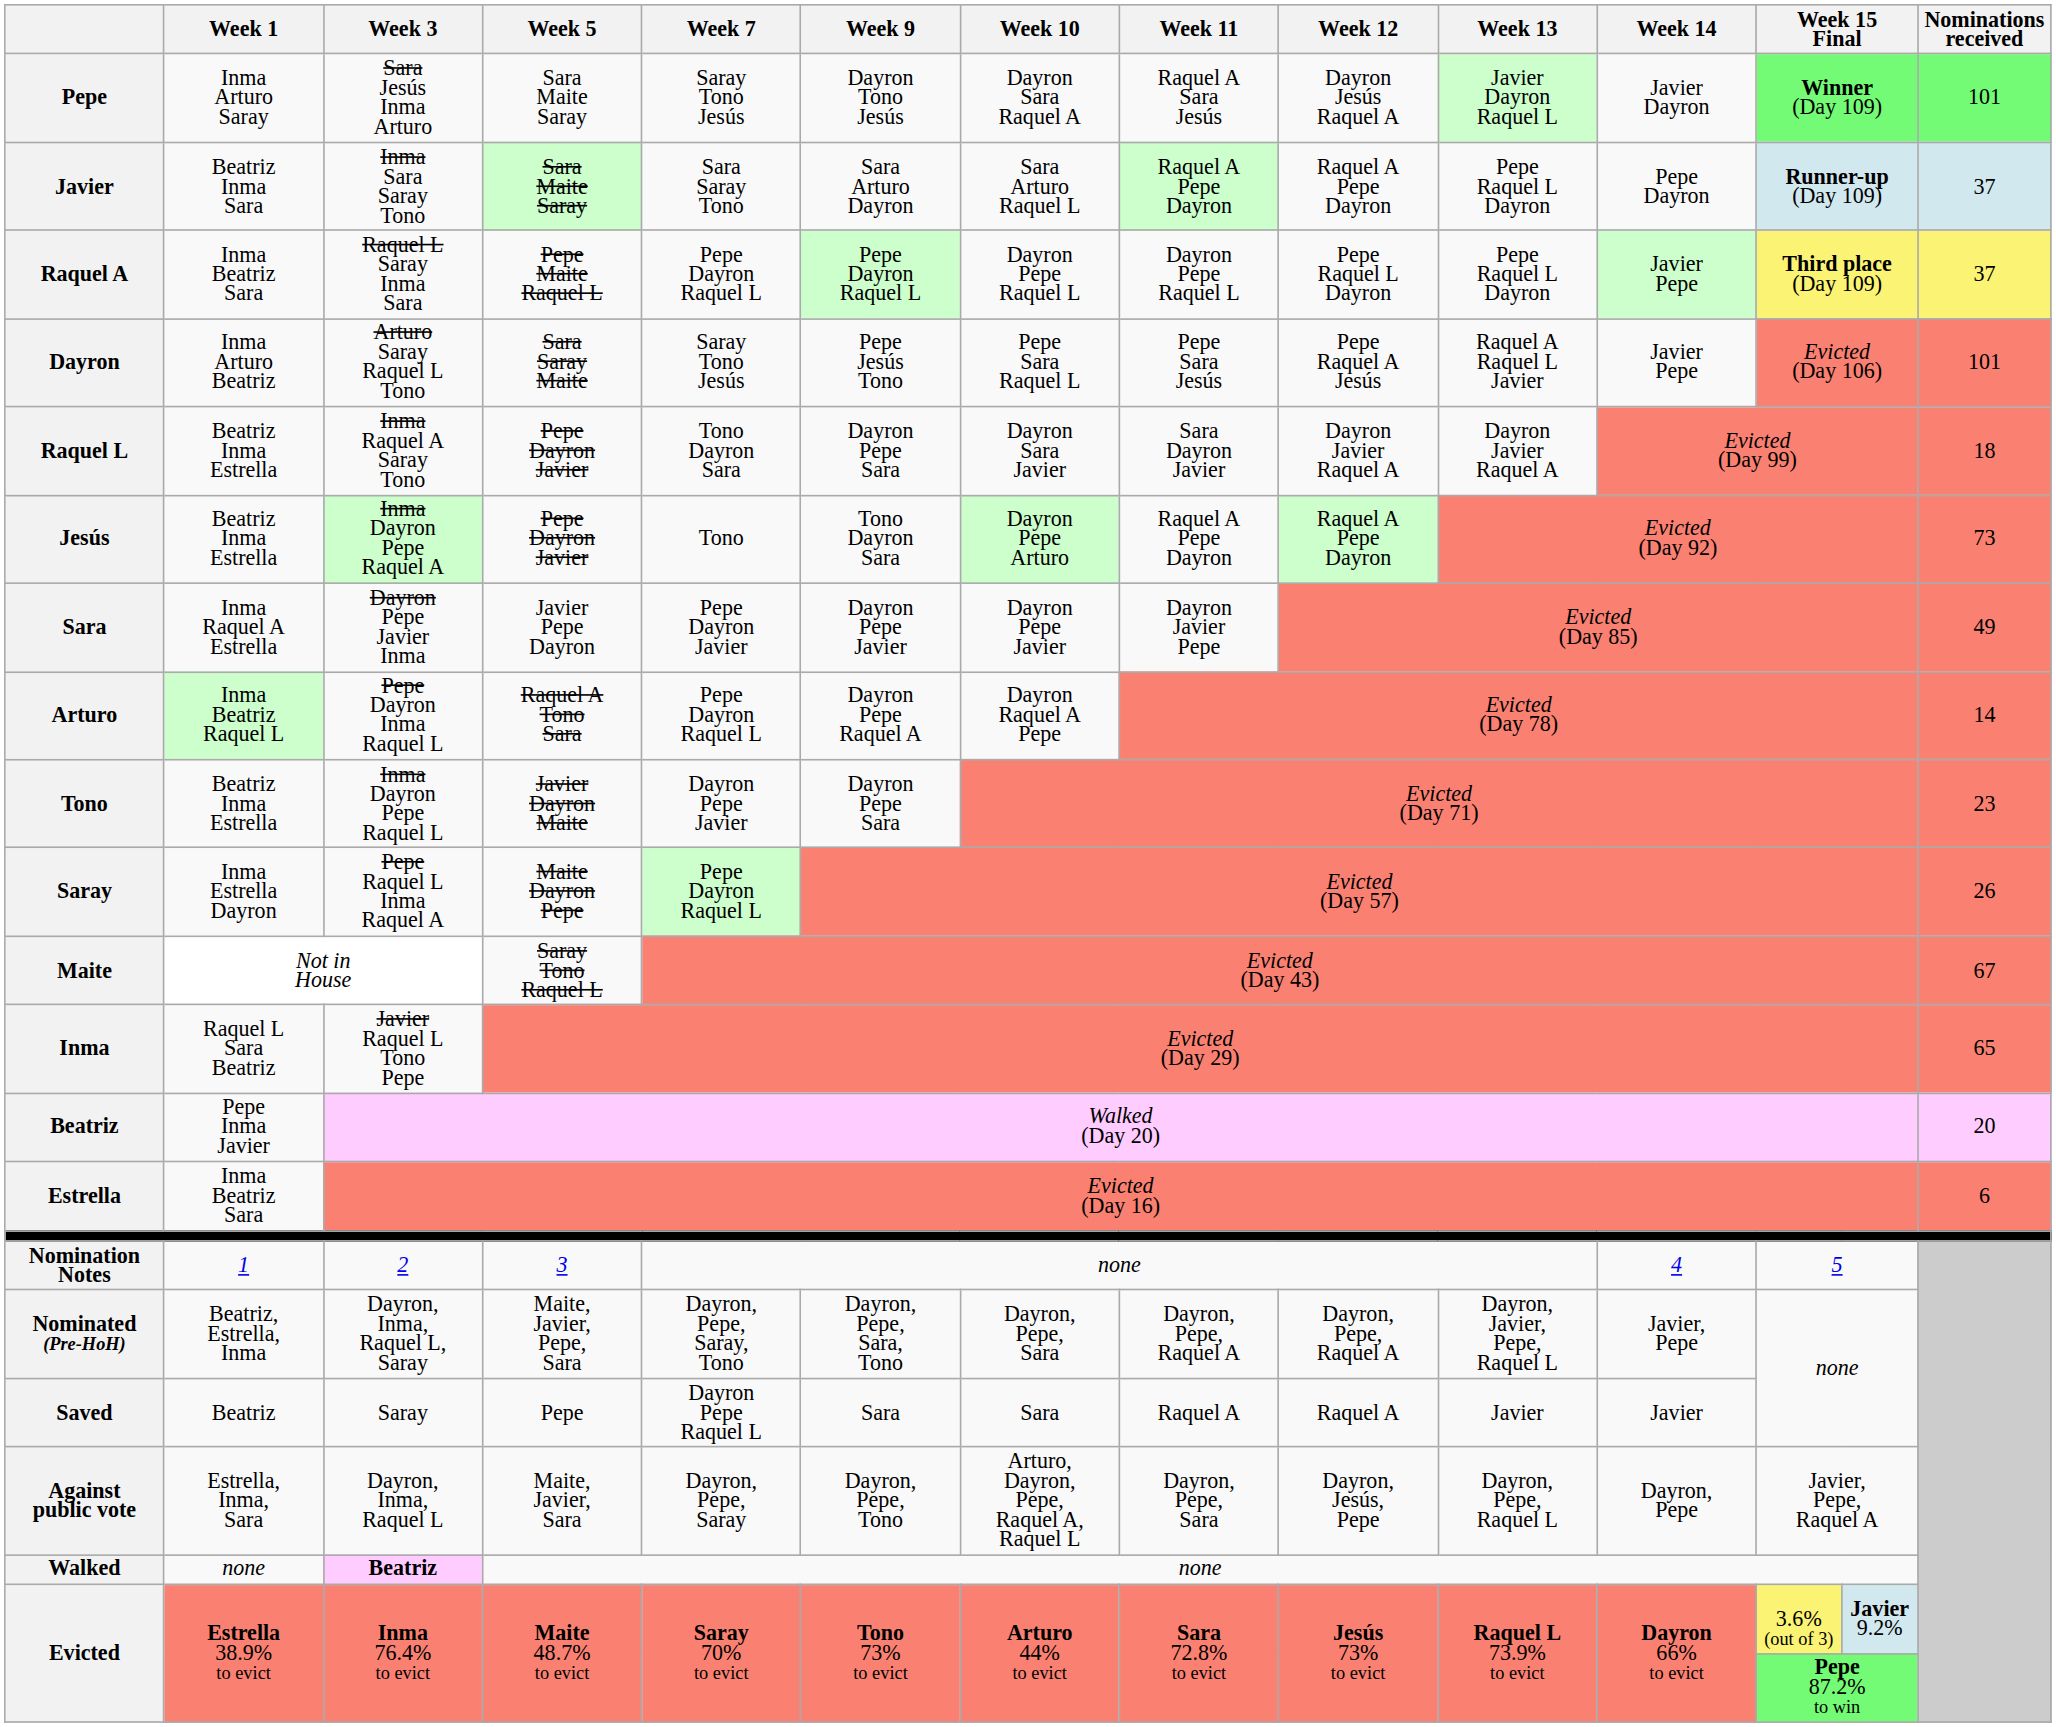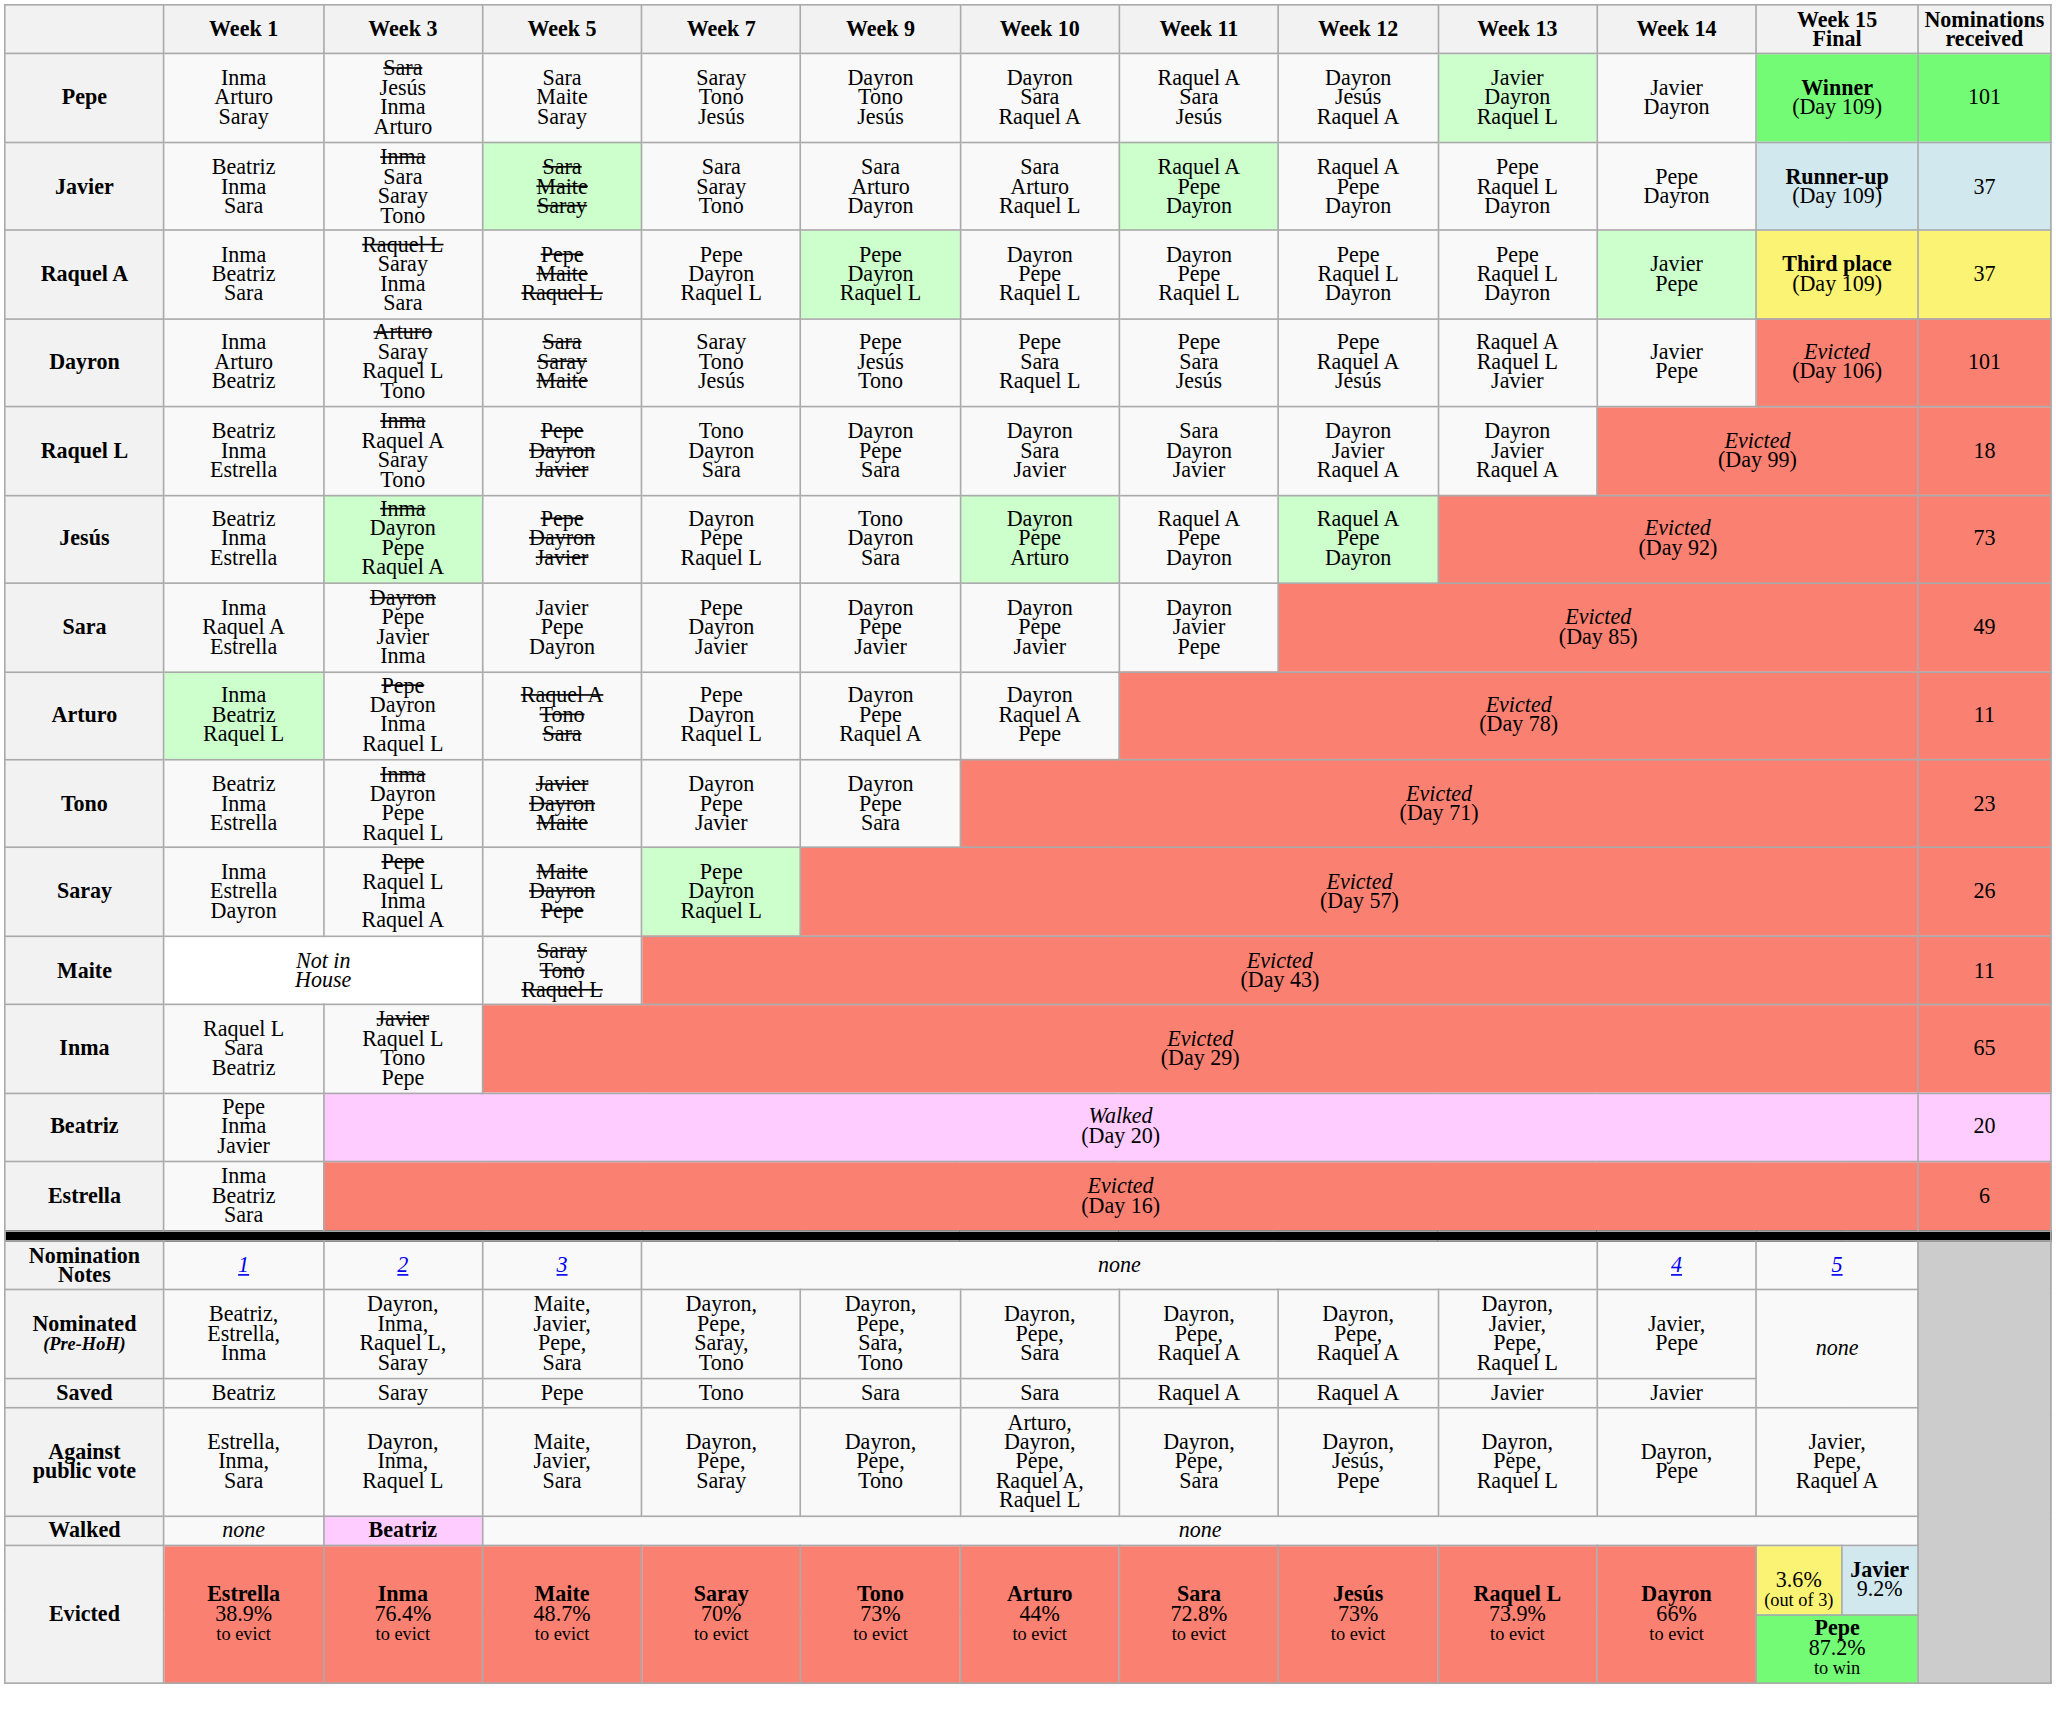 <table class="wikitable" style="text-align:center; width:100%; font-size:85%; line-height:12px;">
 <tr>
 <th style="width:7%"></th>
 <th style="width:7%">Week 1</th>
 <th style="width:7%">Week 3</th>
 <th style="width:7%">Week 5</th>
 <th style="width:7%">Week 7</th>
 <th style="width:7%">Week 9</th>
 <th style="width:7%">Week 10</th>
 <th style="width:7%">Week 11</th>
 <th style="width:7%">Week 12</th>
 <th style="width:7%">Week 13</th>
 <th style="width:7%">Week 14</th>
 <th style="width:7%" colspan="2">Week 15<br>Final</th>
 <th style="width:1%">Nominations received</th>
 </tr>
 <tr>
 <th>Pepe</th>
 <td>Inma<br>Arturo<br>Saray</td>
 <td><s>Sara</s><br>Jesús<br>Inma<br>Arturo</td>
 <td>Sara<br>Maite<br>Saray</td>
 <td>Saray<br>Tono<br>Jesús</td>
 <td>Dayron<br>Tono<br>Jesús</td>
 <td>Dayron<br>Sara<br>Raquel A</td>
 <td>Raquel A<br>Sara<br>Jesús</td>
 <td>Dayron<br>Jesús<br>Raquel A</td>
 <td style="background:#CFC">Javier<br>Dayron<br>Raquel L</td>
 <td>Javier<br>Dayron</td>
 <td style="background:#73FB76" colspan="2"><strong>Winner</strong><br>(Day 109)</td>
 <td style="background:#73FB76">101</td>
 </tr>
 <tr>
 <th>Javier</th>
 <td>Beatriz<br>Inma<br>Sara</td>
 <td><s>Inma</s><br>Sara<br>Saray<br>Tono</td>
 <td style="background:#CFC"><s>Sara<br>Maite<br>Saray</s></td>
 <td>Sara<br>Saray<br>Tono</td>
 <td>Sara<br>Arturo<br>Dayron</td>
 <td>Sara<br>Arturo<br>Raquel L</td>
 <td style="background:#CFC">Raquel A<br>Pepe<br>Dayron</td>
 <td>Raquel A<br>Pepe<br>Dayron</td>
 <td>Pepe<br>Raquel L<br>Dayron</td>
 <td>Pepe<br>Dayron</td>
 <td style="background:#D1E8EF" colspan="2"><strong>Runner-up</strong><br>(Day 109)</td>
 <td style="background:#D1E8EF">37</td>
 </tr>
 <tr>
 <th>Raquel A</th>
 <td>Inma<br>Beatriz<br>Sara</td>
 <td><s>Raquel L</s><br>Saray<br>Inma<br>Sara</td>
 <td><s>Pepe<br>Maite<br>Raquel L</s></td>
 <td>Pepe<br>Dayron<br>Raquel L</td>
 <td style="background:#CFC">Pepe<br>Dayron<br>Raquel L</td>
 <td>Dayron<br>Pepe<br>Raquel L</td>
 <td>Dayron<br>Pepe<br>Raquel L</td>
 <td>Pepe<br>Raquel L<br>Dayron</td>
 <td>Pepe<br>Raquel L<br>Dayron</td>
 <td style="background:#CFC">Javier<br>Pepe</td>
 <td style="background:#FBF373" colspan="2"><strong>Third place</strong><br>(Day 109)</td>
 <td style="background:#FBF373">37</td>
 </tr>
 <tr>
 <th>Dayron</th>
 <td>Inma<br>Arturo<br>Beatriz</td>
 <td><s>Arturo</s><br>Saray<br>Raquel L<br>Tono</td>
 <td><s>Sara<br>Saray<br>Maite</s></td>
 <td>Saray<br>Tono<br>Jesús</td>
 <td>Pepe<br>Jesús<br>Tono</td>
 <td>Pepe<br>Sara<br>Raquel L</td>
 <td>Pepe<br>Sara<br>Jesús</td>
 <td>Pepe<br>Raquel A<br>Jesús</td>
 <td>Raquel A<br>Raquel L<br>Javier</td>
 <td>Javier<br>Pepe</td>
 <td style="background:#FA8072" colspan="2"><em>Evicted</em><br>(Day 106)</td>
 <td style="background:#FA8072">101</td>
 </tr>
 <tr>
 <th>Raquel L</th>
 <td>Beatriz<br>Inma<br>Estrella</td>
 <td><s>Inma</s><br>Raquel A<br>Saray<br>Tono</td>
 <td><s>Pepe<br>Dayron<br>Javier</s></td>
 <td>Tono<br>Dayron<br>Sara</td>
 <td>Dayron<br>Pepe<br>Sara</td>
 <td>Dayron<br>Sara<br>Javier</td>
 <td>Sara<br>Dayron<br>Javier</td>
 <td>Dayron<br>Javier<br>Raquel A</td>
 <td>Dayron<br>Javier<br>Raquel A</td>
 <td style="background:#FA8072" colspan="3"><em>Evicted</em><br>(Day 99)</td>
 <td style="background:#FA8072">18</td>
 </tr>
 <tr>
 <th>Jesús</th>
 <td>Beatriz<br>Inma<br>Estrella</td>
 <td style="background:#CFC"><s>Inma</s><br>Dayron<br>Pepe<br>Raquel A</td>
 <td><s>Pepe<br>Dayron<br>Javier</s></td>
-<td>Tono</td>
+<td>Dayron<br>Pepe<br>Raquel L</td>
 <td>Tono<br>Dayron<br>Sara</td>
 <td style="background:#CFC">Dayron<br>Pepe<br>Arturo</td>
 <td>Raquel A<br>Pepe<br>Dayron</td>
 <td style="background:#CFC">Raquel A<br>Pepe<br>Dayron</td>
 <td style="background:#FA8072" colspan="4"><em>Evicted</em><br>(Day 92)</td>
 <td style="background:#FA8072">73</td>
 </tr>
 <tr>
 <th>Sara</th>
 <td>Inma<br>Raquel A<br>Estrella</td>
 <td><s>Dayron</s><br>Pepe<br>Javier<br>Inma</td>
 <td>Javier<br>Pepe<br>Dayron</td>
 <td>Pepe<br>Dayron<br>Javier</td>
 <td>Dayron<br>Pepe<br>Javier</td>
 <td>Dayron<br>Pepe<br>Javier</td>
 <td>Dayron<br>Javier<br>Pepe</td>
 <td style="background:#FA8072" colspan="5"><em>Evicted</em><br>(Day 85)</td>
 <td style="background:#FA8072">49</td>
 </tr>
 <tr>
 <th>Arturo</th>
 <td style="background:#CFC">Inma<br>Beatriz<br>Raquel L</td>
 <td><s>Pepe</s><br>Dayron<br>Inma<br>Raquel L</td>
 <td><s>Raquel A<br>Tono<br>Sara</s></td>
 <td>Pepe<br>Dayron<br>Raquel L</td>
 <td>Dayron<br>Pepe<br>Raquel A</td>
 <td>Dayron<br>Raquel A<br>Pepe</td>
 <td style="background:#FA8072" colspan="6"><em>Evicted</em><br>(Day 78)</td>
-<td style="background:#FA8072">14</td>
+<td style="background:#FA8072">11</td>
 </tr>
 <tr>
 <th>Tono</th>
 <td>Beatriz<br>Inma<br>Estrella</td>
 <td><s>Inma</s><br>Dayron<br>Pepe<br>Raquel L</td>
 <td><s>Javier<br>Dayron<br>Maite</s></td>
 <td>Dayron<br>Pepe<br>Javier</td>
 <td>Dayron<br>Pepe<br>Sara</td>
 <td style="background:#FA8072" colspan="7"><em>Evicted</em><br>(Day 71)</td>
 <td style="background:#FA8072">23</td>
 </tr>
 <tr>
 <th>Saray</th>
 <td>Inma<br>Estrella<br>Dayron</td>
 <td><s>Pepe</s><br>Raquel L<br>Inma<br>Raquel A</td>
 <td><s>Maite<br>Dayron<br>Pepe<br></s></td>
 <td style="background:#CFC">Pepe<br>Dayron<br>Raquel L</td>
 <td style="background:#FA8072" colspan="8"><em>Evicted</em><br>(Day 57)</td>
 <td style="background:#FA8072">26</td>
 </tr>
 <tr>
 <th>Maite</th>
 <td style="background:#FFF" colspan="2"><em>Not in<br>House</em></td>
 <td><s>Saray<br>Tono<br>Raquel L</s></td>
 <td style="background:#FA8072" colspan="9"><em>Evicted</em><br>(Day 43)</td>
-<td style="background:#FA8072">67</td>
+<td style="background:#FA8072">11</td>
 </tr>
 <tr>
 <th>Inma</th>
 <td>Raquel L<br>Sara<br>Beatriz</td>
 <td><s>Javier</s><br>Raquel L<br>Tono<br>Pepe</td>
 <td style="background:#FA8072" colspan="10"><em>Evicted</em><br>(Day 29)</td>
 <td style="background:#FA8072">65</td>
 </tr>
 <tr>
 <th>Beatriz</th>
 <td>Pepe<br>Inma<br>Javier</td>
 <td style="background:#FCF" colspan="11"><em>Walked</em><br>(Day 20)</td>
 <td style="background:#FCF">20</td>
 </tr>
 <tr>
 <th>Estrella</th>
 <td>Inma<br>Beatriz<br>Sara</td>
 <td style="background:#FA8072" colspan="11"><em>Evicted</em><br>(Day 16)</td>
 <td style="background:#FA8072">6</td>
 </tr>
 <tr>
 <td style="background:#000" colspan="14"></td>
 </tr>
 <tr>
 <th>Nomination<br>Notes</th>
 <td><em><a href='#'>1</a></em></td>
 <td><em><a href='#'>2</a></em></td>
 <td><em><a href='#'>3</a></em></td>
 <td colspan="6"><em>none</em></td>
 <td><em><a href='#'>4</a></em></td>
 <td colspan="2"><em><a href='#'>5</a></em></td>
 <td style="background:#CCC" rowspan="7"></td>
 </tr>
 <tr>
 <th>Nominated<br><small><em>(Pre-HoH)</em></small></th>
 <td>Beatriz,<br>Estrella,<br>Inma</td>
 <td>Dayron,<br>Inma,<br>Raquel L,<br>Saray</td>
 <td>Maite,<br>Javier,<br>Pepe,<br>Sara</td>
 <td>Dayron,<br>Pepe,<br>Saray,<br>Tono</td>
 <td>Dayron,<br>Pepe,<br>Sara,<br>Tono</td>
 <td>Dayron,<br>Pepe,<br>Sara</td>
 <td>Dayron,<br>Pepe,<br>Raquel A</td>
 <td>Dayron,<br>Pepe,<br>Raquel A</td>
 <td>Dayron,<br>Javier,<br>Pepe,<br>Raquel L</td>
 <td>Javier,<br>Pepe</td>
 <td rowspan="2" colspan="2"><em>none</em></td>
 </tr>
 <tr>
 <th>Saved</th>
 <td>Beatriz</td>
 <td>Saray</td>
 <td>Pepe</td>
-<td>Dayron<br>Pepe<br>Raquel L</td>
+<td>Tono</td>
 <td>Sara</td>
 <td>Sara</td>
 <td>Raquel A</td>
 <td>Raquel A</td>
 <td>Javier</td>
 <td>Javier</td>
 </tr>
 <tr>
 <th>Against<br>public vote</th>
 <td>Estrella,<br>Inma,<br>Sara</td>
 <td>Dayron,<br>Inma,<br>Raquel L</td>
 <td>Maite,<br>Javier,<br>Sara</td>
 <td>Dayron,<br>Pepe,<br>Saray</td>
 <td>Dayron,<br>Pepe,<br>Tono</td>
 <td>Arturo,<br>Dayron,<br>Pepe,<br>Raquel A,<br>Raquel L</td>
 <td>Dayron,<br>Pepe,<br>Sara</td>
 <td>Dayron,<br>Jesús,<br>Pepe</td>
 <td>Dayron,<br>Pepe,<br>Raquel L</td>
 <td>Dayron,<br>Pepe</td>
 <td colspan="2">Javier,<br>Pepe,<br>Raquel A</td>
 </tr>
 <tr>
 <th>Walked</th>
 <td><em>none</em></td>
 <td style="background:#FCF"><strong>Beatriz</strong></td>
 <td colspan="10"><em>none</em></td>
 </tr>
 <tr>
 <th rowspan="2">Evicted</th>
 <td style="background:#FA8072" rowspan="2"><strong>Estrella</strong><br>38.9%<br><small>to evict</small></td>
 <td style="background:#FA8072" rowspan="2"><strong>Inma</strong><br>76.4%<br><small>to evict</small></td>
 <td style="background:#FA8072" rowspan="2"><strong>Maite</strong><br>48.7%<br><small>to evict</small></td>
 <td style="background:#FA8072" rowspan="2"><strong>Saray</strong><br>70%<br><small>to evict</small></td>
 <td style="background:#FA8072" rowspan="2"><strong>Tono</strong><br>73%<br><small>to evict</small></td>
 <td style="background:#FA8072" rowspan="2"><strong>Arturo</strong><br>44%<br><small>to evict</small></td>
 <td style="background:#FA8072" rowspan="2"><strong>Sara</strong><br>72.8%<br><small>to evict</small></td>
 <td style="background:#FA8072" rowspan="2"><strong>Jesús</strong><br>73%<br><small>to evict</small></td>
 <td style="background:#FA8072" rowspan="2"><strong>Raquel L</strong><br>73.9%<br><small>to evict</small></td>
 <td style="background:#FA8072" rowspan="2"><strong>Dayron</strong><br>66%<br><small>to evict</small></td>
 <td style="background:#FBF373"><strong></strong><br>3.6%<br><small>(out of 3)</small></td>
 <td style="background:#D1E8EF"><strong>Javier</strong><br>9.2%<br><small></small></td>
 </tr>
 <tr>
 <td style="background:#73FB76" colspan="2"><strong>Pepe</strong><br>87.2%<br><small>to win</small></td>
 </tr>
 </table>
